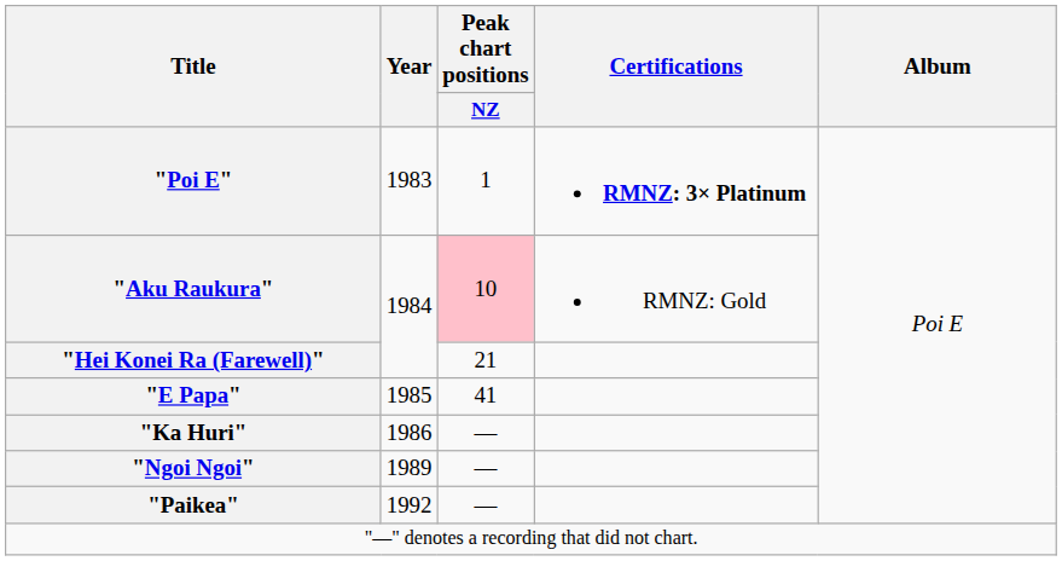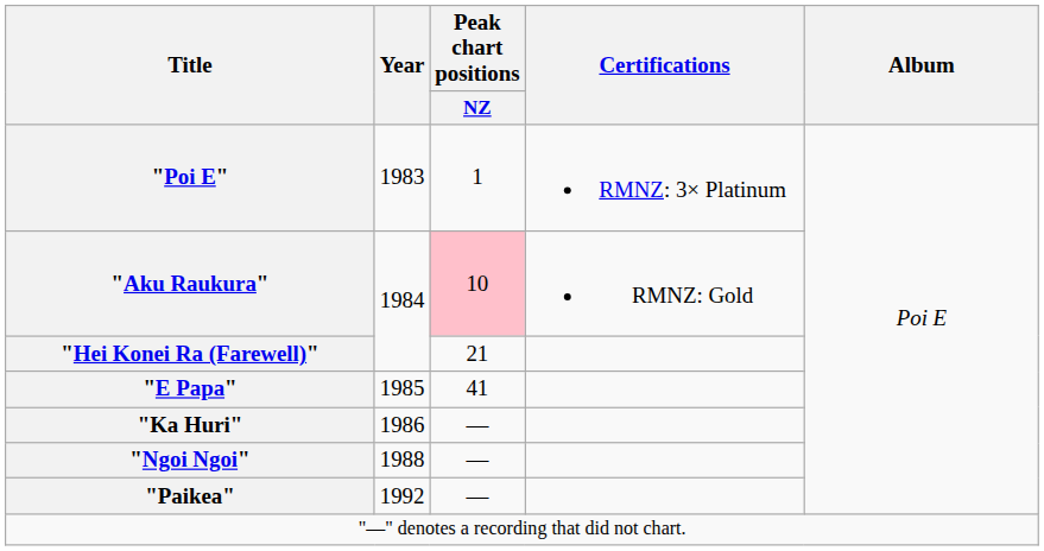 <table class="wikitable plainrowheaders" style="text-align:center;">
 <tr>
 <th scope="col" rowspan="2" style="width:16em;">Title</th>
 <th scope="col" rowspan="2" style="width:1em;">Year</th>
 <th scope="col" colspan="1">Peak chart positions</th>
 <th scope="col" rowspan="2" style="width:12em;"><a href='#'>Certifications</a></th>
 <th scope="col" rowspan="2" style="width:10em;">Album</th>
 </tr>
 <tr>
 <th scope="col" style="width:3em;font-size:90%;"><a href='#'>NZ</a><br></th>
 </tr>
 <tr>
 <th scope="row">"<a href='#'>Poi E</a>"<br></th>
 <td>1983</td>
 <td>1</td>
-<td><strong><br><ul><li><a href='#'>RMNZ</a>: 3× Platinum</li></ul></strong></td>
+<td><br><ul><li><a href='#'>RMNZ</a>: 3× Platinum</li></ul></td>
 <td rowspan="7"><em>Poi E</em></td>
 </tr>
 <tr>
 <th scope="row">"<a href='#'>Aku Raukura</a>"<br></th>
 <td rowspan="2">1984</td>
 <td style="background: pink;">10</td>
 <td><br><ul><li>RMNZ: Gold</li></ul></td>
 </tr>
 <tr>
 <th scope="row">"<a href='#'>Hei Konei Ra (Farewell)</a>"<br></th>
 <td>21</td>
 <td></td>
 </tr>
 <tr>
 <th scope="row">"<a href='#'>E Papa</a>"<br></th>
 <td>1985</td>
 <td>41</td>
 <td></td>
 </tr>
 <tr>
 <th scope="row">"Ka Huri"<br></th>
 <td>1986</td>
 <td>—</td>
 <td></td>
 </tr>
 <tr>
 <th scope="row">"<a href='#'>Ngoi Ngoi</a>"</th>
-<td>1989</td>
+<td>1988</td>
 <td>—</td>
 <td></td>
 </tr>
 <tr>
 <th scope="row">"Paikea"</th>
 <td>1992</td>
 <td>—</td>
 <td></td>
 </tr>
 <tr>
 <td colspan="8" style="font-size:85%;">"—" denotes a recording that did not chart.</td>
 </tr>
 </table>
